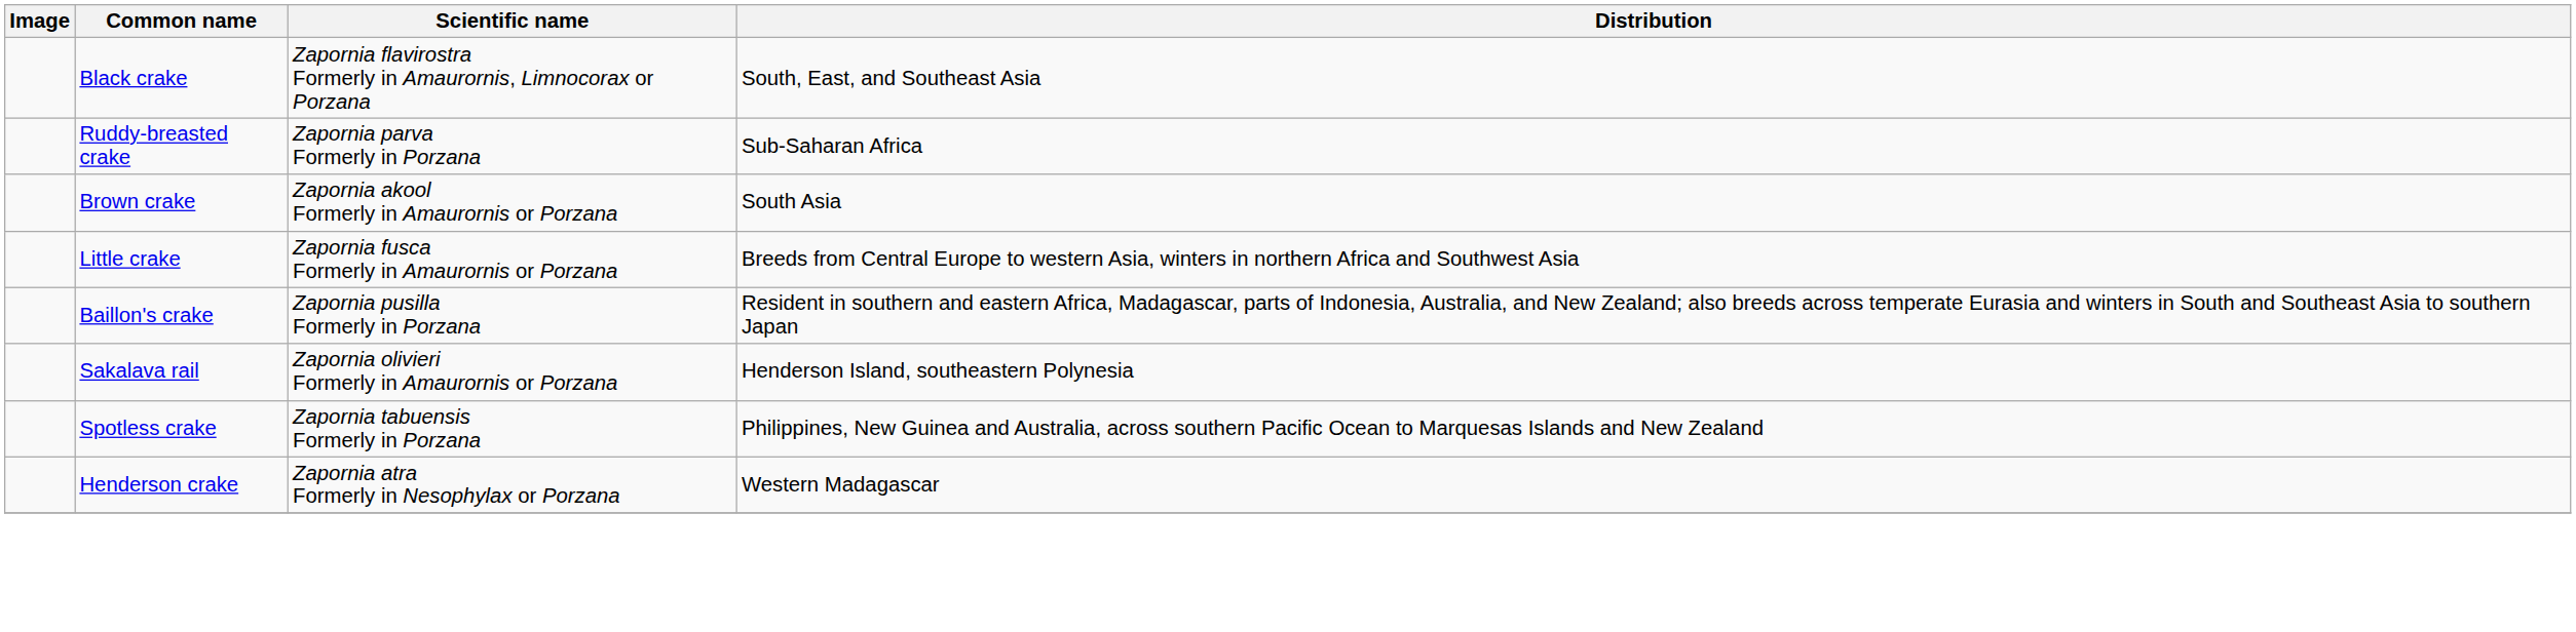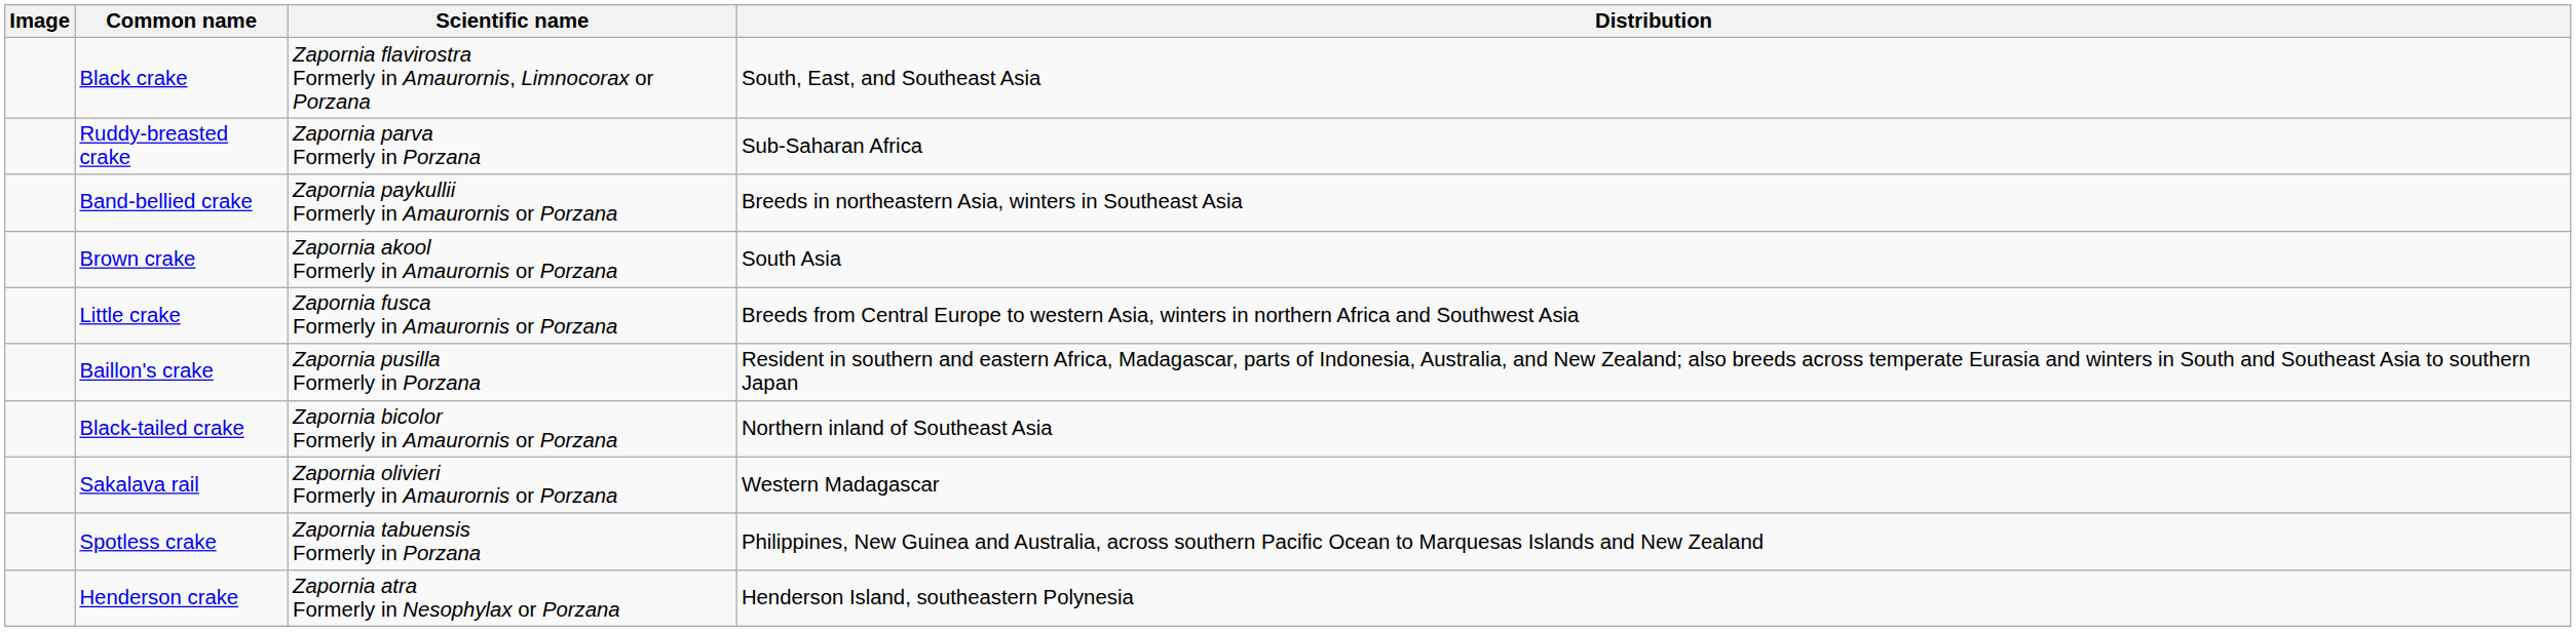 <table class="wikitable">
 <tr>
 <th>Image</th>
 <th>Common name</th>
 <th>Scientific name</th>
 <th>Distribution</th>
 </tr>
 <tr>
 <td></td>
 <td><a href='#'>Black crake</a></td>
 <td><em>Zapornia flavirostra</em><br>Formerly in <em>Amaurornis</em>, <em>Limnocorax</em> or <em>Porzana</em></td>
 <td>South, East, and Southeast Asia</td>
 </tr>
 <tr>
 <td></td>
 <td><a href='#'>Ruddy-breasted crake</a></td>
 <td><em>Zapornia parva</em><br>Formerly in <em>Porzana</em></td>
 <td>Sub-Saharan Africa</td>
 </tr>
 <tr>
 <td></td>
+<td><a href='#'>Band-bellied crake</a></td>
+<td><em>Zapornia paykullii</em><br>Formerly in <em>Amaurornis</em> or <em>Porzana</em></td>
+<td>Breeds in northeastern Asia, winters in Southeast Asia</td>
+</tr>
+<tr>
+<td></td>
 <td><a href='#'>Brown crake</a></td>
 <td><em>Zapornia akool</em><br>Formerly in <em>Amaurornis</em> or <em>Porzana</em></td>
 <td>South Asia</td>
 </tr>
 <tr>
 <td></td>
 <td><a href='#'>Little crake</a></td>
 <td><em>Zapornia fusca</em><br>Formerly in <em>Amaurornis</em> or <em>Porzana</em></td>
 <td>Breeds from Central Europe to western Asia, winters in northern Africa and Southwest Asia</td>
 </tr>
 <tr>
 <td></td>
 <td><a href='#'>Baillon's crake</a></td>
 <td><em>Zapornia pusilla</em><br>Formerly in <em>Porzana</em></td>
 <td>Resident in southern and eastern Africa, Madagascar, parts of Indonesia, Australia, and New Zealand; also breeds across temperate Eurasia and winters in South and Southeast Asia to southern Japan</td>
 </tr>
 <tr>
 <td></td>
+<td><a href='#'>Black-tailed crake</a></td>
+<td><em>Zapornia bicolor</em><br>Formerly in <em>Amaurornis</em> or <em>Porzana</em></td>
+<td>Northern inland of Southeast Asia</td>
+</tr>
+<tr>
+<td></td>
 <td><a href='#'>Sakalava rail</a></td>
 <td><em>Zapornia olivieri</em><br>Formerly in <em>Amaurornis</em> or <em>Porzana</em></td>
-<td>Henderson Island, southeastern Polynesia</td>
+<td>Western Madagascar</td>
 </tr>
 <tr>
 <td></td>
 <td><a href='#'>Spotless crake</a></td>
 <td><em>Zapornia tabuensis</em><br>Formerly in <em>Porzana</em></td>
 <td>Philippines, New Guinea and Australia, across southern Pacific Ocean to Marquesas Islands and New Zealand</td>
 </tr>
 <tr>
 <td></td>
 <td><a href='#'>Henderson crake</a></td>
 <td><em>Zapornia atra</em><br>Formerly in <em>Nesophylax</em> or <em>Porzana</em></td>
-<td>Western Madagascar</td>
+<td>Henderson Island, southeastern Polynesia</td>
 </tr>
 <tr>
 </tr>
 </table>
